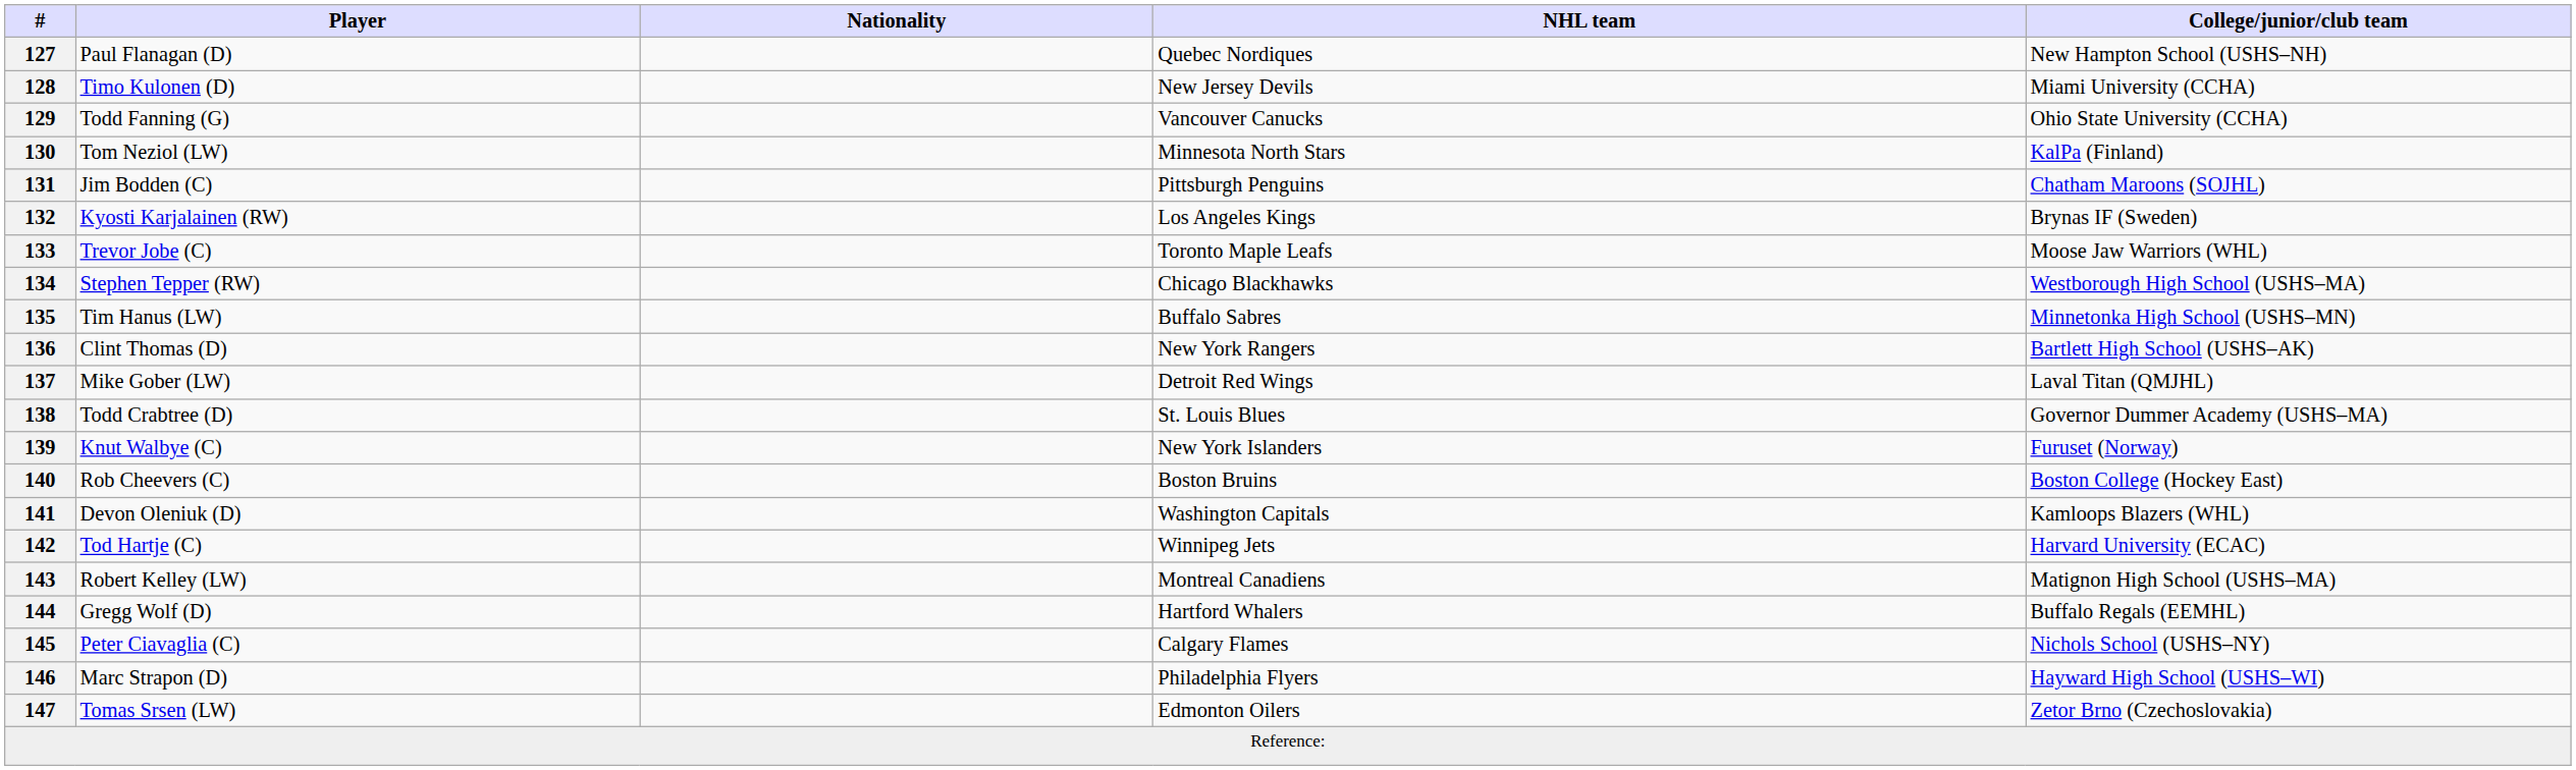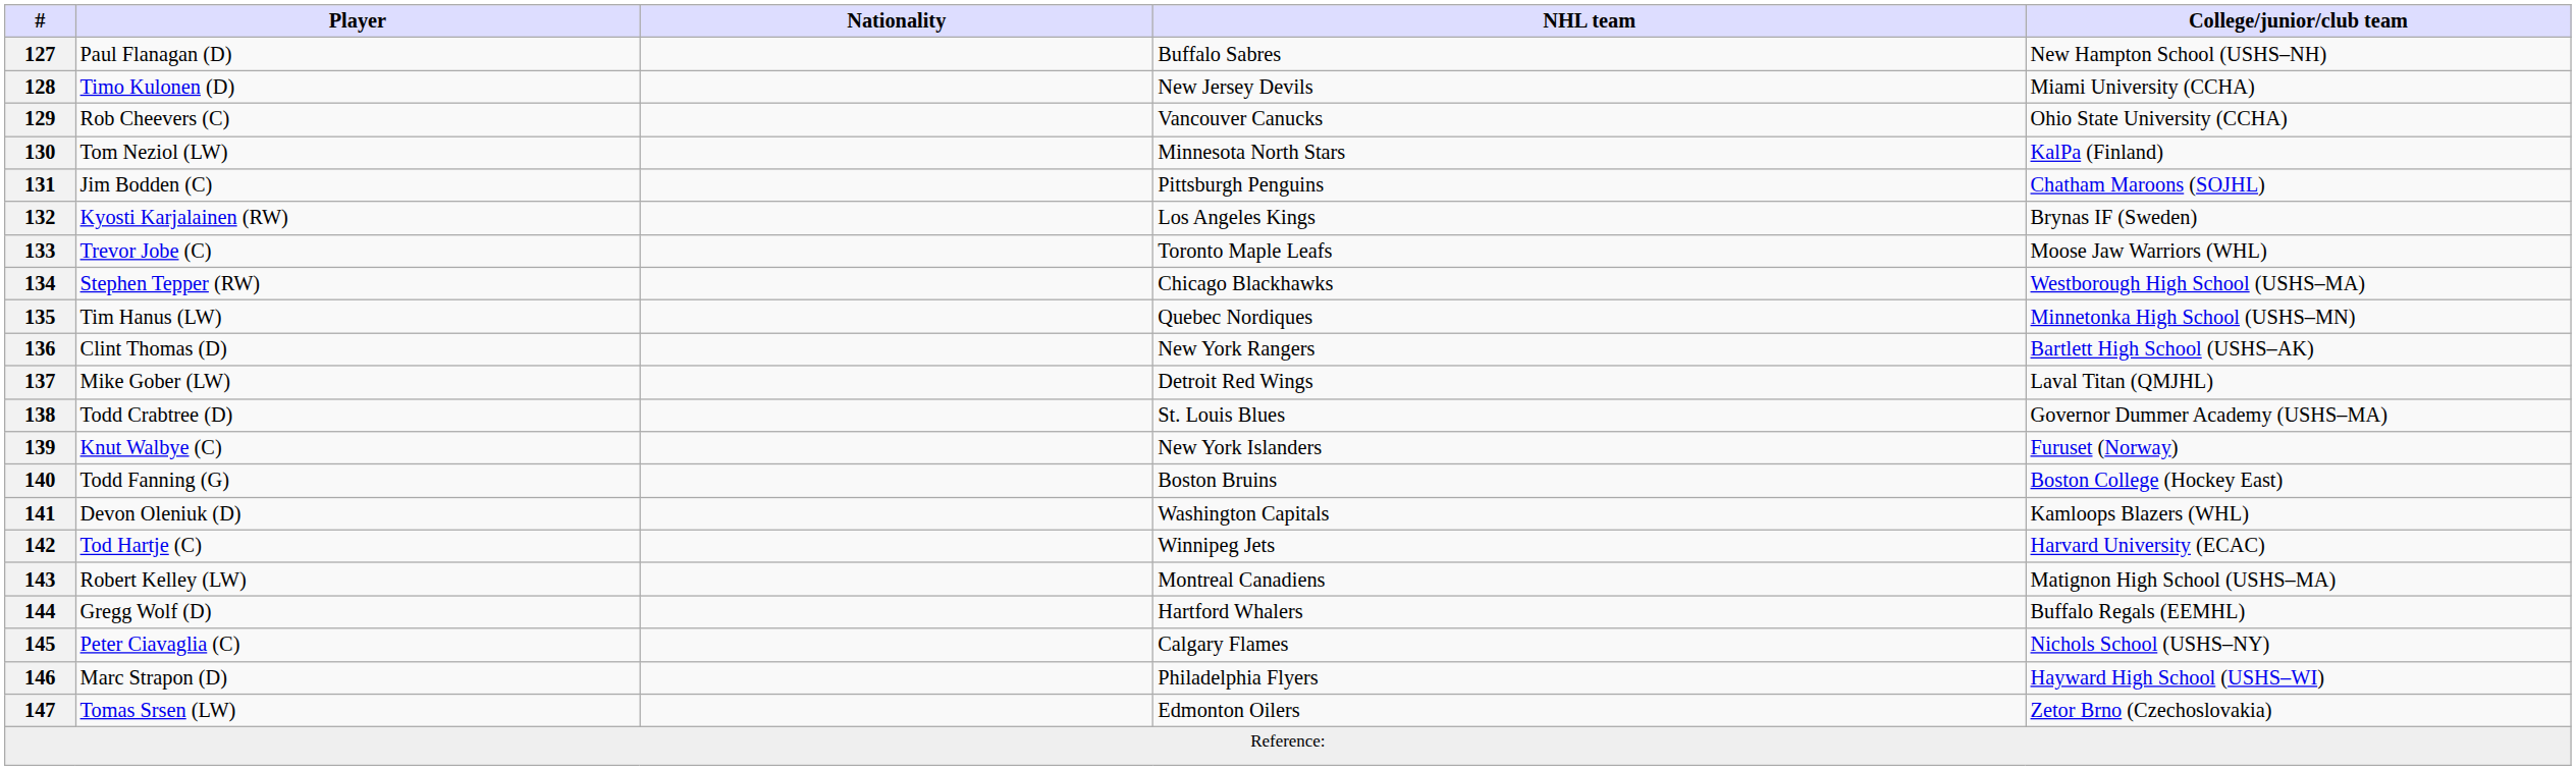 <table class="wikitable" style="width: 100%">
 <tr>
 <th style="background:#ddf; width:2.75%;">#</th>
 <th style="background:#ddf; width:22.0%;">Player</th>
 <th style="background:#ddf; width:20.0%;">Nationality</th>
 <th style="background:#ddf; width:34.0%;">NHL team</th>
 <th style="background:#ddf; width:100.0%;">College/junior/club team</th>
 </tr>
 <tr>
 <th>127</th>
 <td>Paul Flanagan (D)</td>
 <td></td>
-<td>Quebec Nordiques</td>
+<td>Buffalo Sabres</td>
 <td>New Hampton School (USHS–NH)</td>
 </tr>
 <tr>
 <th>128</th>
 <td><a href='#'>Timo Kulonen</a> (D)</td>
 <td></td>
 <td>New Jersey Devils</td>
 <td>Miami University (CCHA)</td>
 </tr>
 <tr>
 <th>129</th>
-<td>Todd Fanning (G)</td>
+<td>Rob Cheevers (C)</td>
 <td></td>
 <td>Vancouver Canucks</td>
 <td>Ohio State University (CCHA)</td>
 </tr>
 <tr>
 <th>130</th>
 <td>Tom Neziol (LW)</td>
 <td></td>
 <td>Minnesota North Stars</td>
 <td><a href='#'>KalPa</a> (Finland)</td>
 </tr>
 <tr>
 <th>131</th>
 <td>Jim Bodden (C)</td>
 <td></td>
 <td>Pittsburgh Penguins</td>
 <td><a href='#'>Chatham Maroons</a> (<a href='#'>SOJHL</a>)</td>
 </tr>
 <tr>
 <th>132</th>
 <td><a href='#'>Kyosti Karjalainen</a> (RW)</td>
 <td></td>
 <td>Los Angeles Kings</td>
 <td>Brynas IF (Sweden)</td>
 </tr>
 <tr>
 <th>133</th>
 <td><a href='#'>Trevor Jobe</a> (C)</td>
 <td></td>
 <td>Toronto Maple Leafs</td>
 <td>Moose Jaw Warriors (WHL)</td>
 </tr>
 <tr>
 <th>134</th>
 <td><a href='#'>Stephen Tepper</a> (RW)</td>
 <td></td>
 <td>Chicago Blackhawks</td>
 <td><a href='#'>Westborough High School</a> (USHS–MA)</td>
 </tr>
 <tr>
 <th>135</th>
 <td>Tim Hanus (LW)</td>
 <td></td>
-<td>Buffalo Sabres</td>
+<td>Quebec Nordiques</td>
 <td><a href='#'>Minnetonka High School</a> (USHS–MN)</td>
 </tr>
 <tr>
 <th>136</th>
 <td>Clint Thomas (D)</td>
 <td></td>
 <td>New York Rangers</td>
 <td><a href='#'>Bartlett High School</a> (USHS–AK)</td>
 </tr>
 <tr>
 <th>137</th>
 <td>Mike Gober (LW)</td>
 <td></td>
 <td>Detroit Red Wings</td>
 <td>Laval Titan (QMJHL)</td>
 </tr>
 <tr>
 <th>138</th>
 <td>Todd Crabtree (D)</td>
 <td></td>
 <td>St. Louis Blues</td>
 <td>Governor Dummer Academy (USHS–MA)</td>
 </tr>
 <tr>
 <th>139</th>
 <td><a href='#'>Knut Walbye</a> (C)</td>
 <td></td>
 <td>New York Islanders</td>
 <td><a href='#'>Furuset</a> (<a href='#'>Norway</a>)</td>
 </tr>
 <tr>
 <th>140</th>
-<td>Rob Cheevers (C)</td>
+<td>Todd Fanning (G)</td>
 <td></td>
 <td>Boston Bruins</td>
 <td><a href='#'>Boston College</a> (Hockey East)</td>
 </tr>
 <tr>
 <th>141</th>
 <td>Devon Oleniuk (D)</td>
 <td></td>
 <td>Washington Capitals</td>
 <td>Kamloops Blazers (WHL)</td>
 </tr>
 <tr>
 <th>142</th>
 <td><a href='#'>Tod Hartje</a> (C)</td>
 <td></td>
 <td>Winnipeg Jets</td>
 <td><a href='#'>Harvard University</a> (ECAC)</td>
 </tr>
 <tr>
 <th>143</th>
 <td>Robert Kelley (LW)</td>
 <td></td>
 <td>Montreal Canadiens</td>
 <td>Matignon High School (USHS–MA)</td>
 </tr>
 <tr>
 <th>144</th>
 <td>Gregg Wolf (D)</td>
 <td></td>
 <td>Hartford Whalers</td>
 <td>Buffalo Regals (EEMHL)</td>
 </tr>
 <tr>
 <th>145</th>
 <td><a href='#'>Peter Ciavaglia</a> (C)</td>
 <td></td>
 <td>Calgary Flames</td>
 <td><a href='#'>Nichols School</a> (USHS–NY)</td>
 </tr>
 <tr>
 <th>146</th>
 <td>Marc Strapon (D)</td>
 <td></td>
 <td>Philadelphia Flyers</td>
 <td><a href='#'>Hayward High School</a> (<a href='#'>USHS–WI</a>)</td>
 </tr>
 <tr>
 <th>147</th>
 <td><a href='#'>Tomas Srsen</a> (LW)</td>
 <td></td>
 <td>Edmonton Oilers</td>
 <td><a href='#'>Zetor Brno</a> (Czechoslovakia)</td>
 </tr>
 <tr>
 <td align=center colspan="6" bgcolor="#efefef"><sup>Reference:   </sup></td>
 </tr>
 </table>
